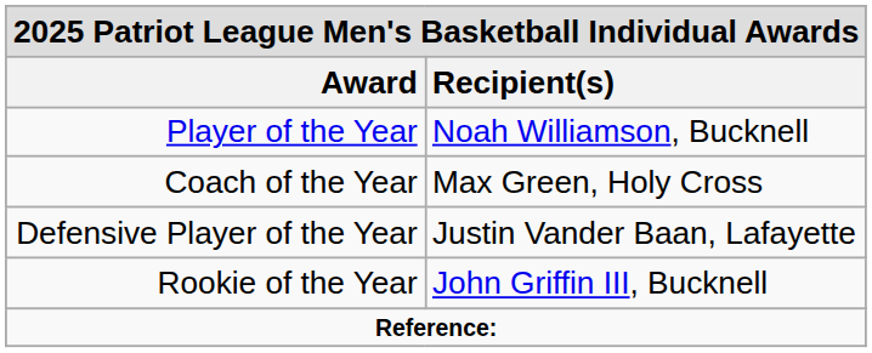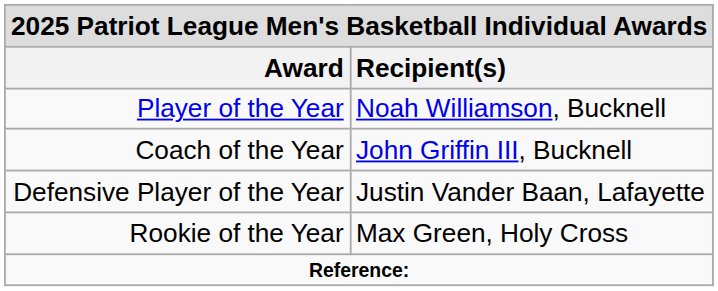 <table class="wikitable" style="white-space:nowrap; font-size:90%;">
 <tr>
 <td colspan="7" style="text-align:center; background:#ddd;"><strong>2025 Patriot League Men's Basketball Individual Awards</strong></td>
 </tr>
 <tr>
 <th style="text-align:right;">Award</th>
 <th style="text-align:left;">Recipient(s)</th>
 </tr>
 <tr>
 <td style="text-align:right;"><a href='#'>Player of the Year</a></td>
 <td style="text-align:left;"><a href='#'>Noah Williamson</a>, Bucknell</td>
 </tr>
 <tr>
 <td style="text-align:right;">Coach of the Year</td>
-<td style="text-align:left;">Max Green, Holy Cross</td>
+<td style="text-align:left;"><a href='#'>John Griffin III</a>, Bucknell</td>
 </tr>
 <tr>
 <td style="text-align:right;">Defensive Player of the Year</td>
 <td style="text-align:left;">Justin Vander Baan, Lafayette</td>
 </tr>
 <tr>
 <td style="text-align:right;">Rookie of the Year</td>
-<td style="text-align:left;"><a href='#'>John Griffin III</a>, Bucknell</td>
+<td style="text-align:left;">Max Green, Holy Cross</td>
 </tr>
 <tr>
 <td colspan="4"  style="font-size:8pt; text-align:center;"><strong>Reference:</strong></td>
 </tr>
 </table>
